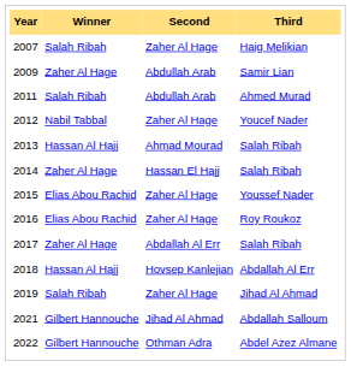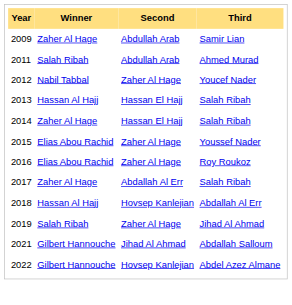 <table cellpadding="4" cellspacing="0"  style="border: 1px solid silver; color: black; margin: 0 0 0.5em 0; background-color: white; padding: 5px; text-align: left; font-size:85%; vertical-align: top; line-height:1.6em;">
 <tr>
 <th scope=col; align="center" bgcolor="FFDF80">Year</th>
 <th scope=col; align="center" bgcolor="FFDF80">Winner</th>
 <th scope=col; align="center" bgcolor="FFDF80">Second</th>
 <th scope=col; align="center" bgcolor="FFDF80">Third</th>
 </tr>
 <tr>
-</tr>
-<tr>
-<td>2007</td>
-<td><a href='#'>Salah Ribah</a></td>
-<td><a href='#'>Zaher Al Hage</a></td>
-<td><a href='#'>Haig Melikian</a></td>
 </tr>
 <tr>
 <td>2009</td>
 <td><a href='#'>Zaher Al Hage</a></td>
 <td><a href='#'>Abdullah Arab</a></td>
 <td><a href='#'>Samir Lian</a></td>
 </tr>
 <tr>
 <td>2011</td>
 <td><a href='#'>Salah Ribah</a></td>
 <td><a href='#'>Abdullah Arab</a></td>
 <td><a href='#'>Ahmed Murad</a></td>
 </tr>
 <tr>
 <td>2012</td>
 <td><a href='#'>Nabil Tabbal</a></td>
 <td><a href='#'>Zaher Al Hage</a></td>
 <td><a href='#'>Youcef Nader</a></td>
 </tr>
 <tr>
 <td>2013</td>
 <td><a href='#'>Hassan Al Hajj</a></td>
-<td><a href='#'>Ahmad Mourad</a></td>
+<td><a href='#'>Hassan El Hajj</a></td>
 <td><a href='#'>Salah Ribah</a></td>
 </tr>
 <tr>
 <td>2014</td>
 <td><a href='#'>Zaher Al Hage</a></td>
 <td><a href='#'>Hassan El Hajj</a></td>
 <td><a href='#'>Salah Ribah</a></td>
 </tr>
 <tr>
 <td>2015</td>
 <td><a href='#'>Elias Abou Rachid</a></td>
 <td><a href='#'>Zaher Al Hage</a></td>
 <td><a href='#'>Youssef Nader</a></td>
 </tr>
 <tr>
 <td>2016</td>
 <td><a href='#'>Elias Abou Rachid</a></td>
 <td><a href='#'>Zaher Al Hage</a></td>
 <td><a href='#'>Roy Roukoz</a></td>
 </tr>
 <tr>
 <td>2017</td>
 <td><a href='#'>Zaher Al Hage</a></td>
 <td><a href='#'>Abdallah Al Err</a></td>
 <td><a href='#'>Salah Ribah</a></td>
 </tr>
 <tr>
 <td>2018</td>
 <td><a href='#'>Hassan Al Hajj</a></td>
 <td><a href='#'>Hovsep Kanlejian</a></td>
 <td><a href='#'>Abdallah Al Err</a></td>
 </tr>
 <tr>
 <td>2019</td>
 <td><a href='#'>Salah Ribah</a></td>
 <td><a href='#'>Zaher Al Hage</a></td>
 <td><a href='#'>Jihad Al Ahmad</a></td>
 </tr>
 <tr>
 <td>2021</td>
 <td><a href='#'>Gilbert Hannouche</a></td>
 <td><a href='#'>Jihad Al Ahmad</a></td>
 <td><a href='#'>Abdallah Salloum</a></td>
 </tr>
 <tr>
 <td>2022</td>
 <td><a href='#'>Gilbert Hannouche</a></td>
-<td><a href='#'>Othman Adra</a></td>
+<td><a href='#'>Hovsep Kanlejian</a></td>
 <td><a href='#'>Abdel Azez Almane</a></td>
 </tr>
 </table>
